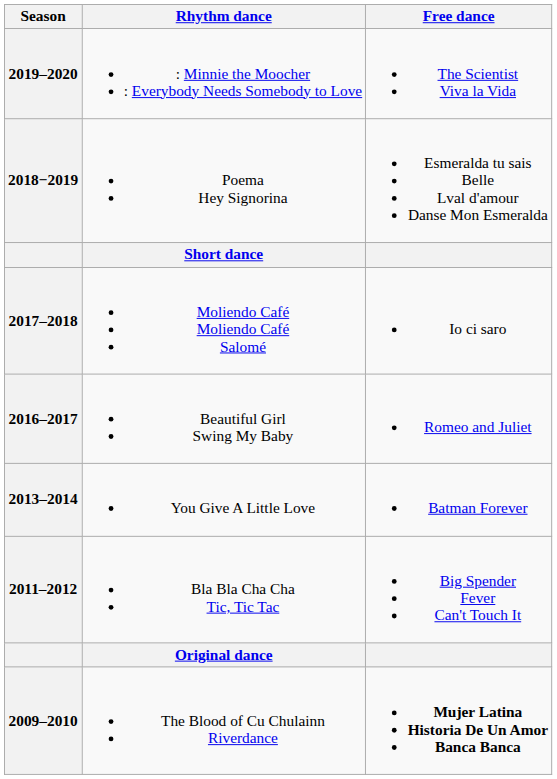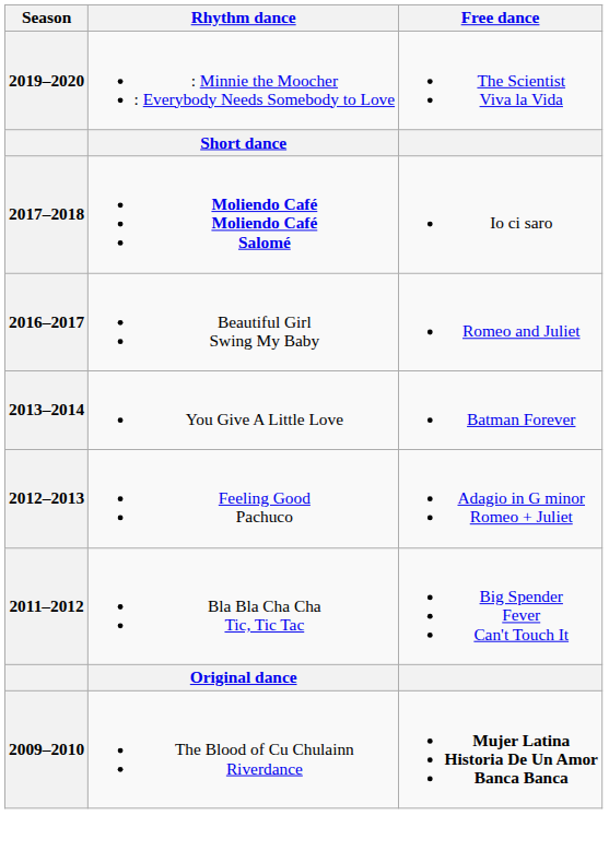 <table class="wikitable" style="text-align:center">
 <tr>
 <th>Season</th>
 <th><a href='#'>Rhythm dance</a></th>
 <th><a href='#'>Free dance</a></th>
 </tr>
 <tr>
 <th>2019–2020 <br></th>
 <td><br><ul><li>: <a href='#'>Minnie the Moocher</a></li><li>: <a href='#'>Everybody Needs Somebody to Love</a> <br></li></ul></td>
 <td><br><ul><li><a href='#'>The Scientist</a> <br></li><li><a href='#'>Viva la Vida</a> <br></li></ul></td>
 </tr>
 <tr>
-<th>2018−2019</th>
-<td><br><ul><li> Poema <br> </li><li> Hey Signorina <br> </li></ul></td>
-<td><br><ul><li>Esmeralda tu sais <br> </li><li>Belle <br> </li><li>Lval d'amour <br> </li><li>Danse Mon Esmeralda <br> </li></ul></td>
-</tr>
-<tr>
 <th></th>
 <th><a href='#'>Short dance</a></th>
 <th></th>
 </tr>
 <tr>
 <th>2017–2018</th>
-<td><br><ul><li> <a href='#'>Moliendo Café</a> <br></li><li> <a href='#'>Moliendo Café</a> <br></li><li> <a href='#'>Salomé</a> <br></li></ul></td>
+<td><strong><br><ul><li> <a href='#'>Moliendo Café</a> <br></li><li> <a href='#'>Moliendo Café</a> <br></li><li> <a href='#'>Salomé</a> <br></li></ul></strong></td>
 <td><br><ul><li>Io ci saro <br></li></ul></td>
 </tr>
 <tr>
 <th>2016–2017 <br> </th>
 <td><br><ul><li> Beautiful Girl</li><li> Swing My Baby</li></ul></td>
 <td><br><ul><li><a href='#'>Romeo and Juliet</a> <br></li></ul></td>
 </tr>
 <tr>
 <th>2013–2014 <br> </th>
 <td><br><ul><li>You Give A Little Love <br></li></ul></td>
 <td><br><ul><li><a href='#'>Batman Forever</a> <br></li></ul></td>
+</tr>
+<tr>
+<th>2012–2013 <br> </th>
+<td><br><ul><li><a href='#'>Feeling Good</a> <br></li><li>Pachuco <br></li></ul></td>
+<td><br><ul><li><a href='#'>Adagio in G minor</a> <br></li><li><a href='#'>Romeo + Juliet</a></li></ul></td>
 </tr>
 <tr>
 <th>2011–2012 <br> </th>
 <td><br><ul><li>Bla Bla Cha Cha <br></li><li><a href='#'>Tic, Tic Tac</a> <br></li></ul></td>
 <td><br><ul><li><a href='#'>Big Spender</a> <br></li><li><a href='#'>Fever</a> <br></li><li><a href='#'>Can't Touch It</a> <br></li></ul></td>
 </tr>
 <tr>
 <th></th>
 <th><a href='#'>Original dance</a></th>
 <th></th>
 </tr>
 <tr>
 <th>2009–2010 <br> </th>
 <td><br><ul><li>The Blood of Cu Chulainn</li><li><a href='#'>Riverdance</a> <br></li></ul></td>
 <td><strong><br><ul><li> Mujer Latina <br></li><li> Historia De Un Amor <br></li><li> Banca Banca <br></li></ul></strong></td>
 </tr>
 </table>
